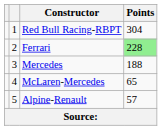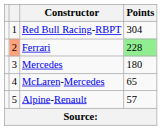 <table class="wikitable" style="font-size: 85%;">
 <tr>
 <th scope="col"></th>
 <th scope="col"></th>
 <th scope="col">Constructor</th>
 <th scope="col">Points</th>
 </tr>
 <tr>
 <td align="left"></td>
 <td align="center">1</td>
 <td> <a href='#'>Red Bull Racing</a>-<a href='#'>RBPT</a></td>
 <td align="left">304</td>
 </tr>
 <tr>
 <td align="left"></td>
-<td align="center">2</td>
+<td align="center" style="background: lightsalmon;">2</td>
 <td> <a href='#'>Ferrari</a></td>
 <td align="left" style="background: lightgreen;">228</td>
 </tr>
 <tr>
 <td align="left"></td>
 <td align="center">3</td>
 <td> <a href='#'>Mercedes</a></td>
-<td align="left">188</td>
+<td align="left">180</td>
 </tr>
 <tr>
 <td align="left"></td>
 <td align="center">4</td>
 <td> <a href='#'>McLaren</a>-<a href='#'>Mercedes</a></td>
 <td align="left">65</td>
 </tr>
 <tr>
 <td align="left"></td>
 <td align="center">5</td>
 <td> <a href='#'>Alpine</a>-<a href='#'>Renault</a></td>
 <td align="left">57</td>
 </tr>
 <tr>
 <th colspan=4>Source:</th>
 </tr>
 </table>
